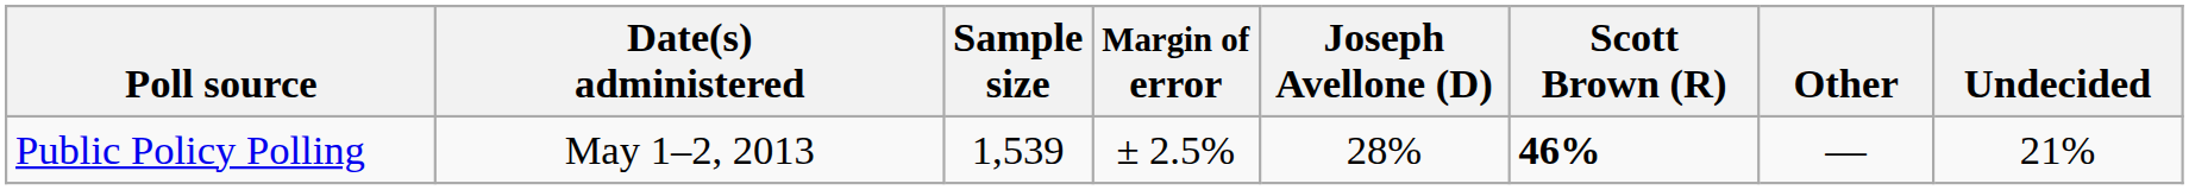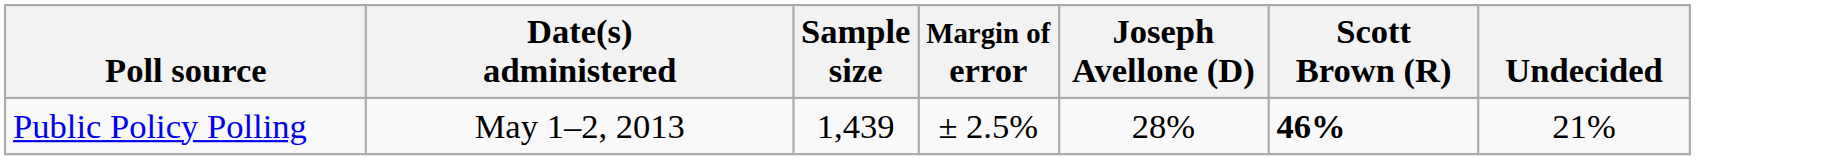 <table class="wikitable">
 <tr valign= bottom>
 <th style="width:160px;">Poll source</th>
 <th style="width:190px;">Date(s)<br>administered</th>
 <th class=small>Sample<br>size</th>
 <th><small>Margin of</small><br>error</th>
 <th style="width:90px;">Joseph<br>Avellone (D)</th>
 <th style="width:90px;">Scott<br>Brown (R)</th>
-<th style="width:60px;">Other</th>
 <th style="width:90px;">Undecided</th>
 </tr>
 <tr>
 <td><a href='#'>Public Policy Polling</a></td>
 <td align=center>May 1–2, 2013</td>
-<td align=center>1,539</td>
+<td align=center>1,439</td>
 <td align=center>± 2.5%</td>
 <td align=center>28%</td>
 <td><strong>46%</strong></td>
-<td align=center>—</td>
 <td align=center>21%</td>
 </tr>
 </table>
